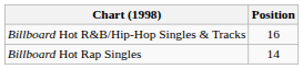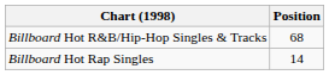 <table class="wikitable sortable">
 <tr>
 <th>Chart (1998)</th>
 <th>Position</th>
 </tr>
 <tr>
 <td><em>Billboard</em> Hot R&B/Hip-Hop Singles & Tracks</td>
-<td align="center">16</td>
+<td align="center">68</td>
 </tr>
 <tr>
 <td><em>Billboard</em> Hot Rap Singles</td>
 <td align="center">14</td>
 </tr>
 </table>
